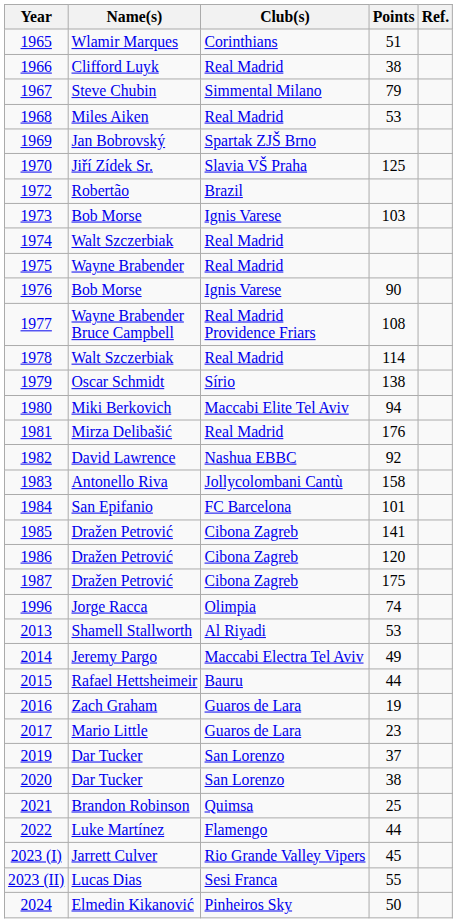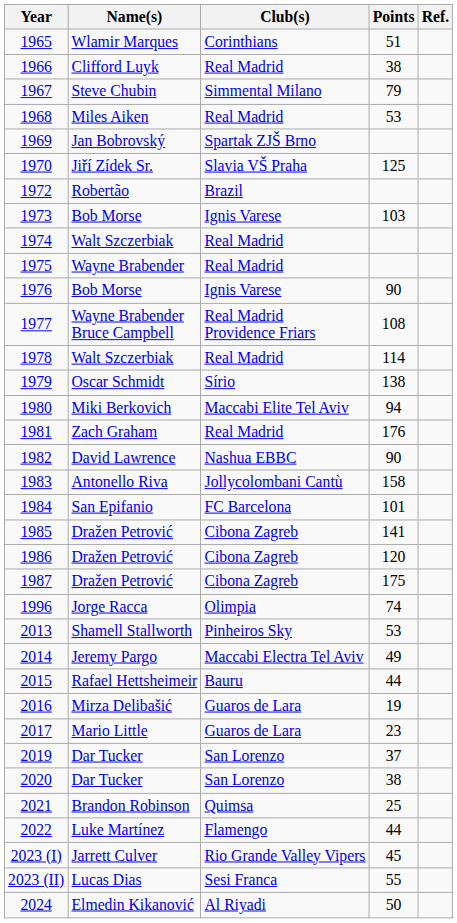 <table class="wikitable sortable">
 <tr>
 <th>Year</th>
 <th>Name(s)</th>
 <th>Club(s)</th>
 <th>Points</th>
 <th>Ref.</th>
 </tr>
 <tr>
 <td align=center><a href='#'>1965</a></td>
 <td> <a href='#'>Wlamir Marques</a></td>
 <td> <a href='#'>Corinthians</a></td>
 <td align=center>51</td>
 <td></td>
 </tr>
 <tr>
 <td align=center><a href='#'>1966</a></td>
 <td> <a href='#'>Clifford Luyk</a></td>
 <td> <a href='#'>Real Madrid</a></td>
 <td align=center>38</td>
 <td></td>
 </tr>
 <tr>
 <td align=center><a href='#'>1967</a></td>
 <td> <a href='#'>Steve Chubin</a></td>
 <td> <a href='#'>Simmental Milano</a></td>
 <td align=center>79</td>
 <td></td>
 </tr>
 <tr>
 <td align=center><a href='#'>1968</a></td>
 <td> <a href='#'>Miles Aiken</a></td>
 <td> <a href='#'>Real Madrid</a></td>
 <td align=center>53</td>
 <td></td>
 </tr>
 <tr>
 <td align=center><a href='#'>1969</a></td>
 <td> <a href='#'>Jan Bobrovský</a></td>
 <td> <a href='#'>Spartak ZJŠ Brno</a></td>
 <td align=center></td>
 <td></td>
 </tr>
 <tr>
 <td align=center><a href='#'>1970</a></td>
 <td> <a href='#'>Jiří Zídek Sr.</a></td>
 <td> <a href='#'>Slavia VŠ Praha</a></td>
 <td align=center>125</td>
 <td></td>
 </tr>
 <tr>
 <td align=center><a href='#'>1972</a></td>
 <td> <a href='#'>Robertão</a></td>
 <td> <a href='#'>Brazil</a></td>
 <td align=center></td>
 <td></td>
 </tr>
 <tr>
 <td align=center><a href='#'>1973</a></td>
 <td> <a href='#'>Bob Morse</a></td>
 <td> <a href='#'>Ignis Varese</a></td>
 <td align=center>103</td>
 <td></td>
 </tr>
 <tr>
 <td align=center><a href='#'>1974</a></td>
 <td> <a href='#'>Walt Szczerbiak</a></td>
 <td> <a href='#'>Real Madrid</a></td>
 <td align=center></td>
 <td></td>
 </tr>
 <tr>
 <td align=center><a href='#'>1975</a></td>
 <td> <a href='#'>Wayne Brabender</a></td>
 <td> <a href='#'>Real Madrid</a></td>
 <td align=center></td>
 <td></td>
 </tr>
 <tr>
 <td align=center><a href='#'>1976</a></td>
 <td> <a href='#'>Bob Morse</a></td>
 <td> <a href='#'>Ignis Varese</a></td>
 <td align=center>90</td>
 <td></td>
 </tr>
 <tr>
 <td align=center><a href='#'>1977</a></td>
 <td> <a href='#'>Wayne Brabender</a> <br>  <a href='#'>Bruce Campbell</a></td>
 <td> <a href='#'>Real Madrid</a> <br>  <a href='#'>Providence Friars</a></td>
 <td align=center>108</td>
 <td></td>
 </tr>
 <tr>
 <td align=center><a href='#'>1978</a></td>
 <td> <a href='#'>Walt Szczerbiak</a></td>
 <td> <a href='#'>Real Madrid</a></td>
 <td align=center>114</td>
 <td></td>
 </tr>
 <tr>
 <td align=center><a href='#'>1979</a></td>
 <td> <a href='#'>Oscar Schmidt</a></td>
 <td> <a href='#'>Sírio</a></td>
 <td align=center>138</td>
 <td></td>
 </tr>
 <tr>
 <td align=center><a href='#'>1980</a></td>
 <td> <a href='#'>Miki Berkovich</a></td>
 <td> <a href='#'>Maccabi Elite Tel Aviv</a></td>
 <td align=center>94</td>
 <td></td>
 </tr>
 <tr>
 <td align=center><a href='#'>1981</a></td>
-<td> <a href='#'>Mirza Delibašić</a></td>
+<td> <a href='#'>Zach Graham</a></td>
 <td> <a href='#'>Real Madrid</a></td>
 <td align=center>176</td>
 <td></td>
 </tr>
 <tr>
 <td align=center><a href='#'>1982</a></td>
 <td> <a href='#'>David Lawrence</a></td>
 <td> <a href='#'>Nashua EBBC</a></td>
-<td align=center>92</td>
+<td align=center>90</td>
 <td></td>
 </tr>
 <tr>
 <td align=center><a href='#'>1983</a></td>
 <td> <a href='#'>Antonello Riva</a></td>
 <td> <a href='#'>Jollycolombani Cantù</a></td>
 <td align=center>158</td>
 <td></td>
 </tr>
 <tr>
 <td align=center><a href='#'>1984</a></td>
 <td> <a href='#'>San Epifanio</a></td>
 <td> <a href='#'>FC Barcelona</a></td>
 <td align=center>101</td>
 <td></td>
 </tr>
 <tr>
 <td align=center><a href='#'>1985</a></td>
 <td> <a href='#'>Dražen Petrović</a></td>
 <td> <a href='#'>Cibona Zagreb</a></td>
 <td align=center>141</td>
 <td></td>
 </tr>
 <tr>
 <td align=center><a href='#'>1986</a></td>
 <td> <a href='#'>Dražen Petrović</a></td>
 <td> <a href='#'>Cibona Zagreb</a></td>
 <td align=center>120</td>
 <td></td>
 </tr>
 <tr>
 <td align=center><a href='#'>1987</a></td>
 <td> <a href='#'>Dražen Petrović</a></td>
 <td> <a href='#'>Cibona Zagreb</a></td>
 <td align=center>175</td>
 <td></td>
 </tr>
 <tr>
 <td align=center><a href='#'>1996</a></td>
 <td> <a href='#'>Jorge Racca</a></td>
 <td> <a href='#'>Olimpia</a></td>
 <td align=center>74</td>
 <td></td>
 </tr>
 <tr>
 <td align=center><a href='#'>2013</a></td>
 <td> <a href='#'>Shamell Stallworth</a></td>
-<td> <a href='#'>Al Riyadi</a></td>
+<td> <a href='#'>Pinheiros Sky</a></td>
 <td align=center>53</td>
 <td></td>
 </tr>
 <tr>
 <td align=center><a href='#'>2014</a></td>
 <td> <a href='#'>Jeremy Pargo</a></td>
 <td> <a href='#'>Maccabi Electra Tel Aviv</a></td>
 <td align=center>49</td>
 <td></td>
 </tr>
 <tr>
 <td align=center><a href='#'>2015</a></td>
 <td> <a href='#'>Rafael Hettsheimeir</a></td>
 <td> <a href='#'>Bauru</a></td>
 <td align=center>44</td>
 <td></td>
 </tr>
 <tr>
 <td align=center><a href='#'>2016</a></td>
-<td> <a href='#'>Zach Graham</a></td>
+<td> <a href='#'>Mirza Delibašić</a></td>
 <td> <a href='#'>Guaros de Lara</a></td>
 <td align=center>19</td>
 <td></td>
 </tr>
 <tr>
 <td align=center><a href='#'>2017</a></td>
 <td> <a href='#'>Mario Little</a></td>
 <td> <a href='#'>Guaros de Lara</a></td>
 <td align=center>23</td>
 <td></td>
 </tr>
 <tr>
 <td align=center><a href='#'>2019</a></td>
 <td> <a href='#'>Dar Tucker</a></td>
 <td> <a href='#'>San Lorenzo</a></td>
 <td align=center>37</td>
 <td></td>
 </tr>
 <tr>
 <td align=center><a href='#'>2020</a></td>
 <td> <a href='#'>Dar Tucker</a></td>
 <td> <a href='#'>San Lorenzo</a></td>
 <td align=center>38</td>
 <td></td>
 </tr>
 <tr>
 <td align=center><a href='#'>2021</a></td>
 <td> <a href='#'>Brandon Robinson</a></td>
 <td> <a href='#'>Quimsa</a></td>
 <td align=center>25</td>
 <td align=center></td>
 </tr>
 <tr>
 <td align=center><a href='#'>2022</a></td>
 <td> <a href='#'>Luke Martínez</a></td>
 <td> <a href='#'>Flamengo</a></td>
 <td align=center>44</td>
 <td align=center></td>
 </tr>
 <tr>
 <td align=center><a href='#'>2023 (I)</a></td>
 <td> <a href='#'>Jarrett Culver</a></td>
 <td> <a href='#'>Rio Grande Valley Vipers</a></td>
 <td align=center>45</td>
 <td align=center></td>
 </tr>
 <tr>
 <td align="center"><a href='#'>2023 (II)</a></td>
 <td> <a href='#'>Lucas Dias</a></td>
 <td> <a href='#'>Sesi Franca</a></td>
 <td align="center">55</td>
 <td align="center"></td>
 </tr>
 <tr>
 <td align="center"><a href='#'>2024</a></td>
 <td> <a href='#'>Elmedin Kikanović</a></td>
-<td> <a href='#'>Pinheiros Sky</a></td>
+<td> <a href='#'>Al Riyadi</a></td>
 <td align="center">50</td>
 <td align="center"></td>
 </tr>
 </table>
